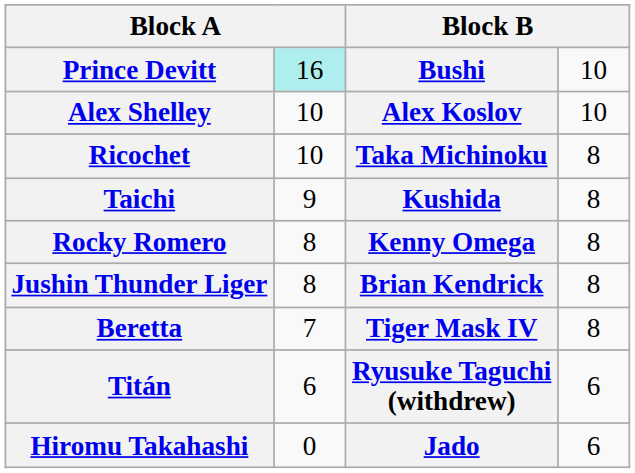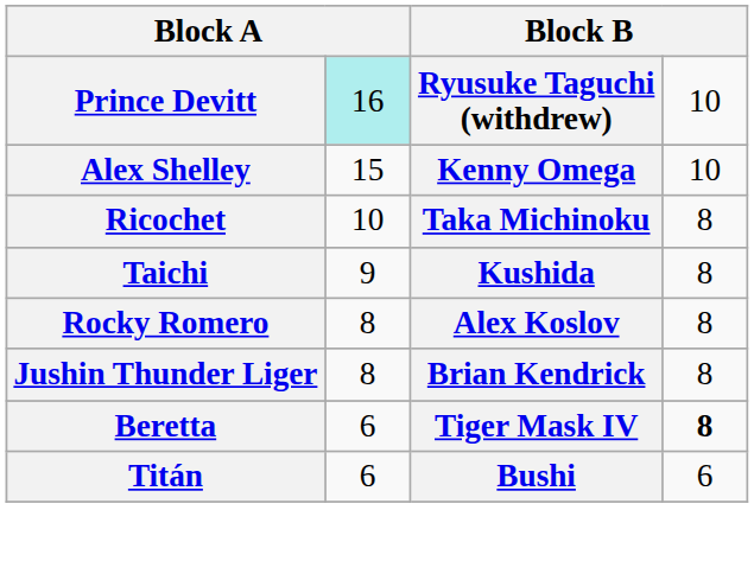 <table class="wikitable" style="margin: 1em auto 1em auto;text-align:center">
 <tr>
 <th colspan="2">Block A</th>
 <th colspan="2">Block B</th>
 </tr>
 <tr>
 <th><a href='#'>Prince Devitt</a></th>
 <td style="background: paleturquoise; width:35px">16</td>
-<th><a href='#'>Bushi</a></th>
+<th><a href='#'>Ryusuke Taguchi</a><br>(withdrew)</th>
 <td style="width:35px">10</td>
 </tr>
 <tr>
 <th><a href='#'>Alex Shelley</a></th>
-<td>10</td>
-<th><a href='#'>Alex Koslov</a></th>
+<td>15</td>
+<th><a href='#'>Kenny Omega</a></th>
 <td>10</td>
 </tr>
 <tr>
 <th><a href='#'>Ricochet</a></th>
 <td>10</td>
 <th><a href='#'>Taka Michinoku</a></th>
 <td>8</td>
 </tr>
 <tr>
 <th><a href='#'>Taichi</a></th>
 <td>9</td>
 <th><a href='#'>Kushida</a></th>
 <td>8</td>
 </tr>
 <tr>
 <th><a href='#'>Rocky Romero</a></th>
 <td>8</td>
-<th><a href='#'>Kenny Omega</a></th>
+<th><a href='#'>Alex Koslov</a></th>
 <td>8</td>
 </tr>
 <tr>
 <th><a href='#'>Jushin Thunder Liger</a></th>
 <td>8</td>
 <th><a href='#'>Brian Kendrick</a></th>
 <td>8</td>
 </tr>
 <tr>
 <th><a href='#'>Beretta</a></th>
-<td>7</td>
+<td>6</td>
 <th><a href='#'>Tiger Mask IV</a></th>
-<td>8</td>
+<td><strong>8</strong></td>
 </tr>
 <tr>
 <th><a href='#'>Titán</a></th>
 <td>6</td>
-<th><a href='#'>Ryusuke Taguchi</a><br>(withdrew)</th>
-<td>6</td>
-</tr>
-<tr>
-<th><a href='#'>Hiromu Takahashi</a></th>
-<td>0</td>
-<th><a href='#'>Jado</a></th>
+<th><a href='#'>Bushi</a></th>
 <td>6</td>
 </tr>
 </table>
